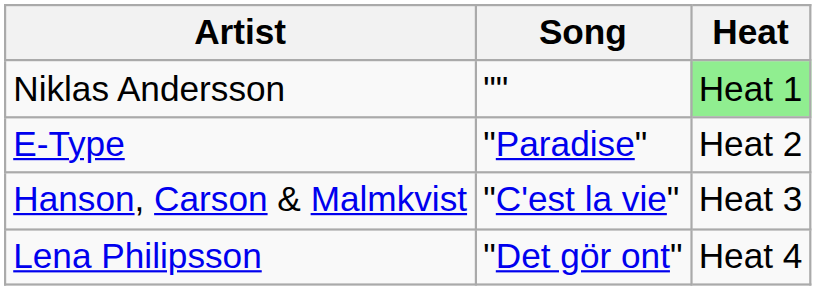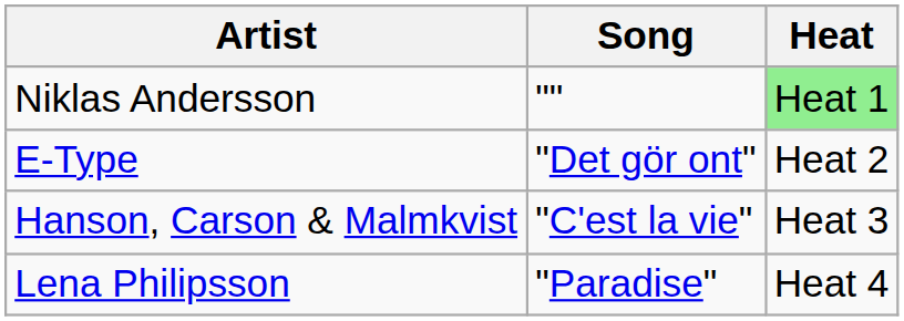 <table class="wikitable">
 <tr>
 <th>Artist</th>
 <th>Song</th>
 <th>Heat</th>
 </tr>
 <tr>
 <td>Niklas Andersson</td>
 <td>""</td>
 <td style="background: lightgreen;">Heat 1</td>
 </tr>
 <tr>
 <td><a href='#'>E-Type</a></td>
-<td>"<a href='#'>Paradise</a>"</td>
+<td>"<a href='#'><span>Det gör ont</span></a>"</td>
 <td>Heat 2</td>
 </tr>
 <tr>
 <td><a href='#'>Hanson</a>, <a href='#'>Carson</a> & <a href='#'>Malmkvist</a></td>
 <td>"<a href='#'><span>C'est la vie</span></a>"</td>
 <td>Heat 3</td>
 </tr>
 <tr>
 <td><a href='#'>Lena Philipsson</a></td>
-<td>"<a href='#'><span>Det gör ont</span></a>"</td>
+<td>"<a href='#'>Paradise</a>"</td>
 <td>Heat 4</td>
 </tr>
 </table>
